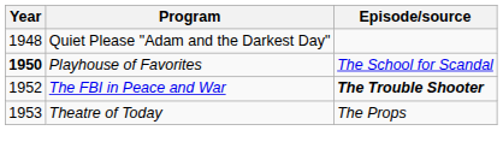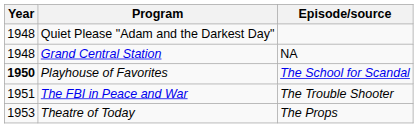 <table class="wikitable">
 <tr>
 <th>Year</th>
 <th>Program</th>
 <th>Episode/source</th>
 </tr>
 <tr>
 <td>1948</td>
 <td>Quiet Please "Adam and the Darkest Day"</td>
 </tr>
 <tr>
+<td>1948</td>
+<td><em><a href='#'>Grand Central Station</a></em></td>
+<td>NA</td>
+</tr>
+<tr>
 <td><strong>1950</strong></td>
 <td><em>Playhouse of Favorites</em></td>
 <td><em><a href='#'>The School for Scandal</a></em></td>
 </tr>
 <tr>
-<td>1952</td>
+<td>1951</td>
 <td><em><a href='#'>The FBI in Peace and War</a></em></td>
-<td><strong><em>The Trouble Shooter</em></strong></td>
+<td><em>The Trouble Shooter</em></td>
 </tr>
 <tr>
 <td>1953</td>
 <td><em>Theatre of Today</em></td>
 <td><em>The Props</em></td>
 </tr>
 </table>
